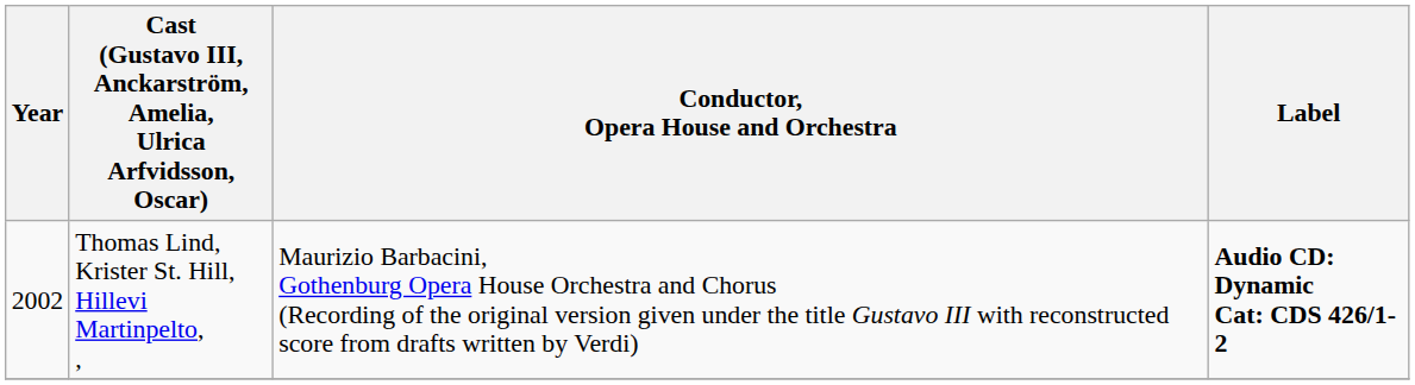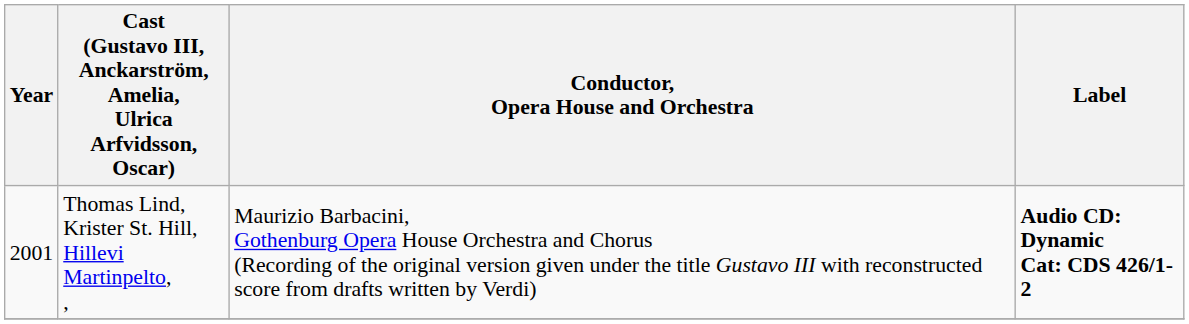 <table class="wikitable">
 <tr>
 <th>Year</th>
 <th>Cast<br>(Gustavo III,<br>Anckarström,<br> Amelia,<br> Ulrica Arfvidsson,<br>Oscar)</th>
 <th>Conductor,<br>Opera House and Orchestra</th>
 <th>Label</th>
 </tr>
 <tr>
-<td>2002</td>
+<td>2001</td>
 <td>Thomas Lind,<br>Krister St. Hill,<br><a href='#'>Hillevi Martinpelto</a>,<br>,<br></td>
 <td>Maurizio Barbacini,<br><a href='#'>Gothenburg Opera</a> House Orchestra and Chorus<br>(Recording of the original version given under the title <em>Gustavo III</em> with reconstructed score from drafts written by Verdi)</td>
 <td><strong>Audio CD: Dynamic<br>Cat: CDS 426/1-2</strong></td>
 </tr>
 <tr>
 </tr>
 </table>
